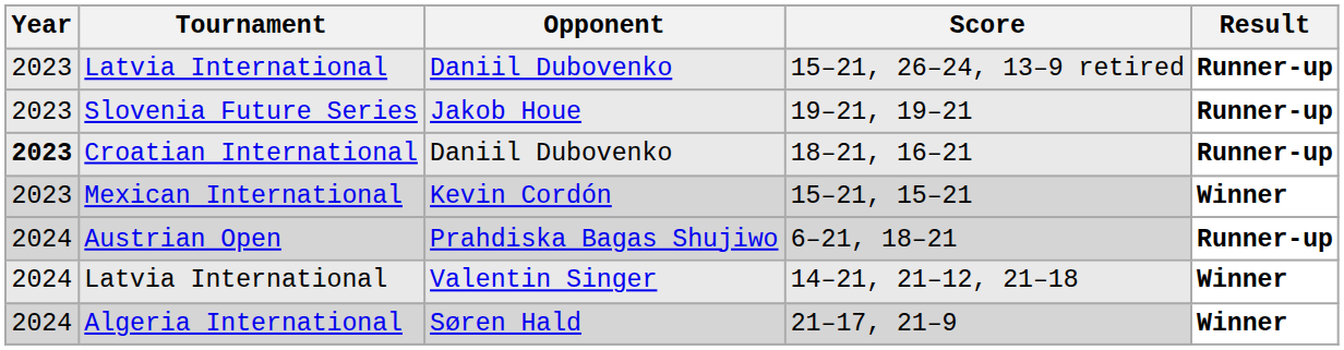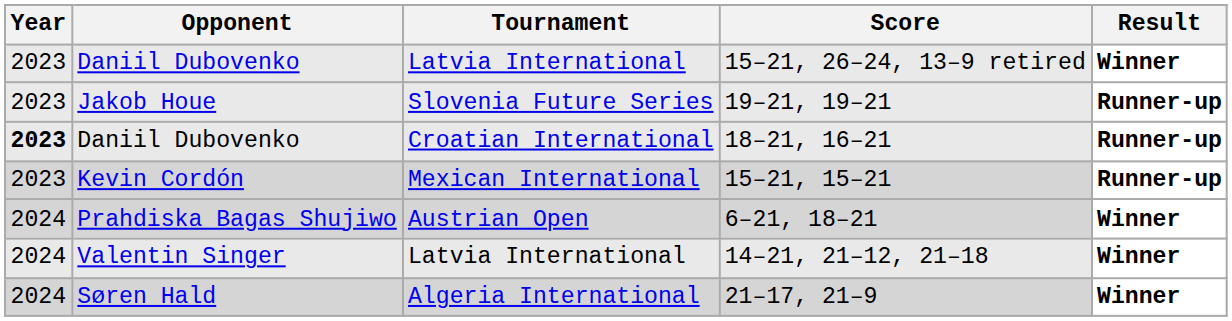 <table class="sortable wikitable" style="font-size: 90%">
 <tr>
 <th>Year</th>
+<th>Opponent</th>
 <th>Tournament</th>
-<th>Opponent</th>
 <th>Score</th>
 <th>Result</th>
 </tr>
 <tr style="background:#E9E9E9">
 <td align="center">2023</td>
+<td align="left"> <a href='#'>Daniil Dubovenko</a></td>
 <td align="left"><a href='#'>Latvia International</a></td>
-<td align="left"> <a href='#'>Daniil Dubovenko</a></td>
 <td align="left">15–21, 26–24, 13–9 retired</td>
-<td style="text-align:left; background:white"> <strong>Runner-up</strong></td>
+<td style="text-align:left; background:white"> <strong>Winner</strong></td>
 </tr>
 <tr style="background:#E9E9E9">
 <td align="center">2023</td>
+<td align="left"> <a href='#'>Jakob Houe</a></td>
 <td align="left"><a href='#'>Slovenia Future Series</a></td>
-<td align="left"> <a href='#'>Jakob Houe</a></td>
 <td align="left">19–21, 19–21</td>
 <td style="text-align:left; background:white"> <strong>Runner-up</strong></td>
 </tr>
 <tr style="background:#E9E9E9">
 <td align="center"><strong>2023</strong></td>
+<td align="left"> Daniil Dubovenko</td>
 <td align="left"><a href='#'>Croatian International</a></td>
-<td align="left"> Daniil Dubovenko</td>
 <td align="left">18–21, 16–21</td>
 <td style="text-align:left; background:white"> <strong>Runner-up</strong></td>
 </tr>
 <tr style="background:#D5D5D5">
 <td align="center">2023</td>
+<td align="left"> <a href='#'>Kevin Cordón</a></td>
 <td align="left"><a href='#'>Mexican International</a></td>
-<td align="left"> <a href='#'>Kevin Cordón</a></td>
 <td align="left">15–21, 15–21</td>
-<td style="text-align:left; background:white"> <strong>Winner</strong></td>
+<td style="text-align:left; background:white"> <strong>Runner-up</strong></td>
 </tr>
 <tr style="background:#D5D5D5">
 <td align="center">2024</td>
+<td align="left"> <a href='#'>Prahdiska Bagas Shujiwo</a></td>
 <td align="left"><a href='#'>Austrian Open</a></td>
-<td align="left"> <a href='#'>Prahdiska Bagas Shujiwo</a></td>
 <td align="left">6–21, 18–21</td>
-<td style="text-align:left; background:white"> <strong>Runner-up</strong></td>
+<td style="text-align:left; background:white"> <strong>Winner</strong></td>
 </tr>
 <tr style="background:#E9E9E9">
 <td align="center">2024</td>
+<td align="left"> <a href='#'>Valentin Singer</a></td>
 <td align="left">Latvia International</td>
-<td align="left"> <a href='#'>Valentin Singer</a></td>
 <td align="left">14–21, 21–12, 21–18</td>
 <td style="text-align:left; background:white"> <strong>Winner</strong></td>
 </tr>
 <tr style="background:#D5D5D5">
 <td align="center">2024</td>
+<td align="left"> <a href='#'>Søren Hald</a></td>
 <td align="left"><a href='#'>Algeria International</a></td>
-<td align="left"> <a href='#'>Søren Hald</a></td>
 <td align="left">21–17, 21–9</td>
 <td style="text-align:left; background:white"> <strong>Winner</strong></td>
 </tr>
 </table>
